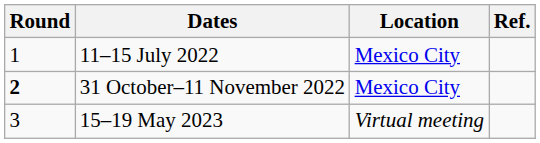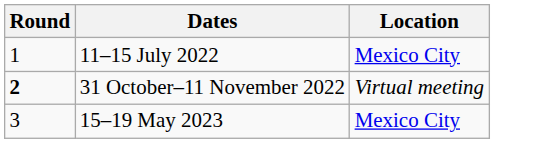 <table class="wikitable sortable">
 <tr>
 <th>Round</th>
 <th>Dates</th>
 <th>Location</th>
-<th>Ref.</th>
 </tr>
 <tr>
 <td>1</td>
 <td>11–15 July 2022</td>
 <td><a href='#'>Mexico City</a></td>
-<td></td>
 </tr>
 <tr>
 <td><strong>2</strong></td>
 <td>31 October–11 November 2022</td>
-<td><a href='#'>Mexico City</a></td>
-<td></td>
+<td><em>Virtual meeting</em></td>
 </tr>
 <tr>
 <td>3</td>
 <td>15–19 May 2023</td>
-<td><em>Virtual meeting</em></td>
-<td></td>
+<td><a href='#'>Mexico City</a></td>
 </tr>
 </table>
